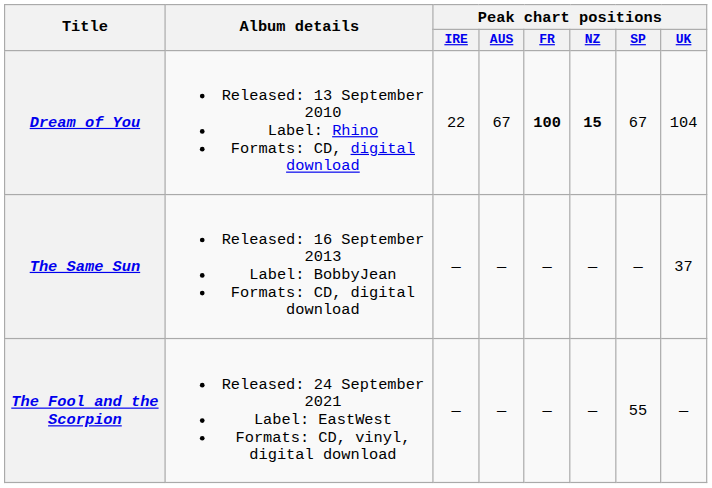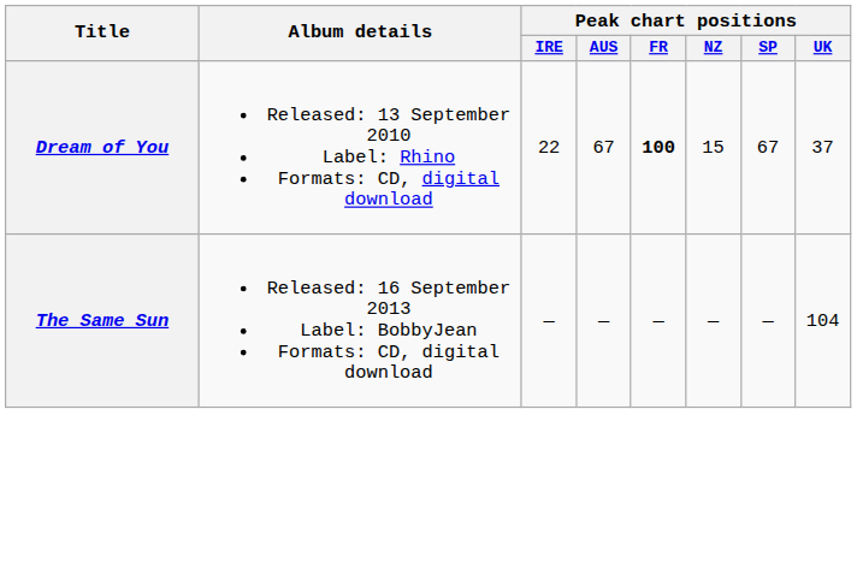 <table class="wikitable plainrowheaders" style="text-align:center;" border="1">
 <tr>
 <th rowspan="2" style="width:10em;">Title</th>
 <th rowspan="2" style="width:17em;">Album details</th>
 <th colspan="6">Peak chart positions</th>
 </tr>
 <tr>
 <th style="width:3em;font-size:85%;"><a href='#'>IRE</a></th>
 <th style="width:3em;font-size:85%;"><a href='#'>AUS</a></th>
 <th style="width:3em;font-size:85%;"><a href='#'>FR</a></th>
 <th style="width:3em;font-size:85%;"><a href='#'>NZ</a></th>
 <th style="width:3em;font-size:85%;"><a href='#'>SP</a></th>
 <th style="width:3em;font-size:85%;"><a href='#'>UK</a></th>
 </tr>
 <tr>
 <th scope="row"><em><a href='#'>Dream of You</a></em></th>
 <td><br><ul><li>Released: 13 September 2010</li><li>Label: <a href='#'>Rhino</a></li><li>Formats: CD, <a href='#'>digital download</a></li></ul></td>
 <td>22</td>
 <td>67</td>
 <td><strong>100</strong></td>
-<td><strong>15</strong></td>
+<td>15</td>
 <td>67</td>
-<td>104</td>
+<td>37</td>
 </tr>
 <tr>
 <th scope="row"><em><a href='#'>The Same Sun</a></em></th>
 <td><br><ul><li>Released: 16 September 2013</li><li>Label: BobbyJean</li><li>Formats: CD, digital download</li></ul></td>
 <td>—</td>
 <td>—</td>
 <td>—</td>
 <td>—</td>
 <td>—</td>
-<td>37</td>
-</tr>
-<tr>
-<th scope="row"><em><a href='#'>The Fool and the Scorpion</a></em></th>
-<td><br><ul><li>Released: 24 September 2021</li><li>Label: EastWest</li><li>Formats: CD, vinyl, digital download</li></ul></td>
-<td>—</td>
-<td>—</td>
-<td>—</td>
-<td>—</td>
-<td>55</td>
-<td>—</td>
+<td>104</td>
 </tr>
 </table>
